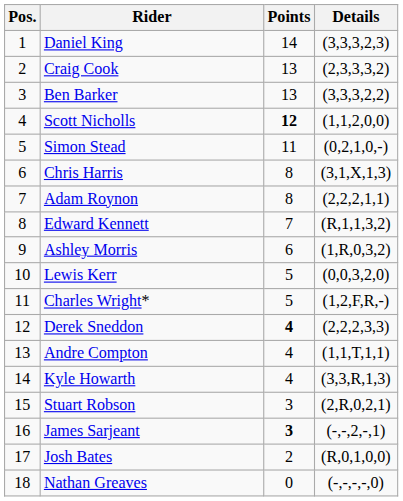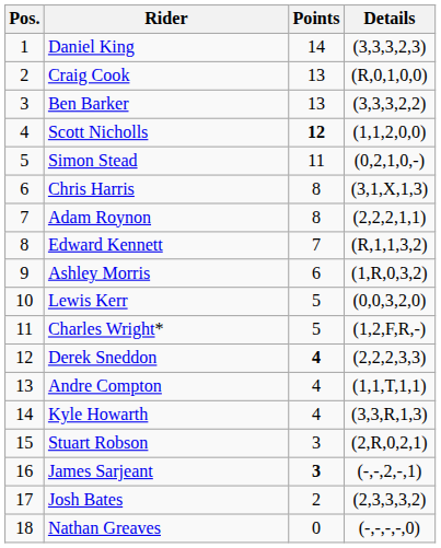 <table class=wikitable style="font-size:93%;">
 <tr>
 <th width=25px>Pos.</th>
 <th width=200px>Rider</th>
 <th width=40px>Points</th>
 <th width=70px>Details</th>
 </tr>
 <tr align=center >
 <td>1</td>
 <td align=left><a href='#'>Daniel King</a></td>
 <td>14</td>
 <td>(3,3,3,2,3)</td>
 </tr>
 <tr align=center >
 <td>2</td>
 <td align=left><a href='#'>Craig Cook</a></td>
 <td>13</td>
-<td>(2,3,3,3,2)</td>
+<td>(R,0,1,0,0)</td>
 </tr>
 <tr align=center >
 <td>3</td>
 <td align=left><a href='#'>Ben Barker</a></td>
 <td>13</td>
 <td>(3,3,3,2,2)</td>
 </tr>
 <tr align=center >
 <td>4</td>
 <td align=left><a href='#'>Scott Nicholls</a></td>
 <td><strong>12</strong></td>
 <td>(1,1,2,0,0)</td>
 </tr>
 <tr align=center >
 <td>5</td>
 <td align=left><a href='#'>Simon Stead</a></td>
 <td>11</td>
 <td>(0,2,1,0,-)</td>
 </tr>
 <tr align=center >
 <td>6</td>
 <td align=left><a href='#'>Chris Harris</a></td>
 <td>8</td>
 <td>(3,1,X,1,3)</td>
 </tr>
 <tr align=center >
 <td>7</td>
 <td align=left><a href='#'>Adam Roynon</a></td>
 <td>8</td>
 <td>(2,2,2,1,1)</td>
 </tr>
 <tr align=center >
 <td>8</td>
 <td align=left><a href='#'>Edward Kennett</a></td>
 <td>7</td>
 <td>(R,1,1,3,2)</td>
 </tr>
 <tr align=center>
 <td>9</td>
 <td align=left><a href='#'>Ashley Morris</a></td>
 <td>6</td>
 <td>(1,R,0,3,2)</td>
 </tr>
 <tr align=center>
 <td>10</td>
 <td align=left><a href='#'>Lewis Kerr</a></td>
 <td>5</td>
 <td>(0,0,3,2,0)</td>
 </tr>
 <tr align=center>
 <td>11</td>
 <td align=left><a href='#'>Charles Wright</a>*</td>
 <td>5</td>
 <td>(1,2,F,R,-)</td>
 </tr>
 <tr align=center>
 <td>12</td>
 <td align=left><a href='#'>Derek Sneddon</a></td>
 <td><strong>4</strong></td>
 <td>(2,2,2,3,3)</td>
 </tr>
 <tr align=center>
 <td>13</td>
 <td align=left><a href='#'>Andre Compton</a></td>
 <td>4</td>
 <td>(1,1,T,1,1)</td>
 </tr>
 <tr align=center>
 <td>14</td>
 <td align=left><a href='#'>Kyle Howarth</a></td>
 <td>4</td>
 <td>(3,3,R,1,3)</td>
 </tr>
 <tr align=center>
 <td>15</td>
 <td align=left><a href='#'>Stuart Robson</a></td>
 <td>3</td>
 <td>(2,R,0,2,1)</td>
 </tr>
 <tr align=center>
 <td>16</td>
 <td align=left><a href='#'>James Sarjeant</a></td>
 <td><strong>3</strong></td>
 <td>(-,-,2,-,1)</td>
 </tr>
 <tr align=center>
 <td>17</td>
 <td align=left><a href='#'>Josh Bates</a></td>
 <td>2</td>
-<td>(R,0,1,0,0)</td>
+<td>(2,3,3,3,2)</td>
 </tr>
 <tr align=center>
 <td>18</td>
 <td align=left><a href='#'>Nathan Greaves</a></td>
 <td>0</td>
 <td>(-,-,-,-,0)</td>
 </tr>
 </table>
